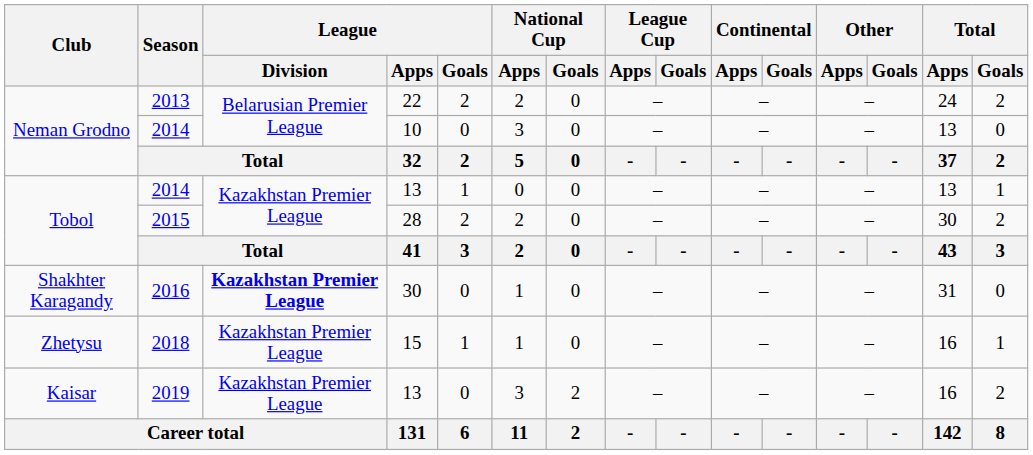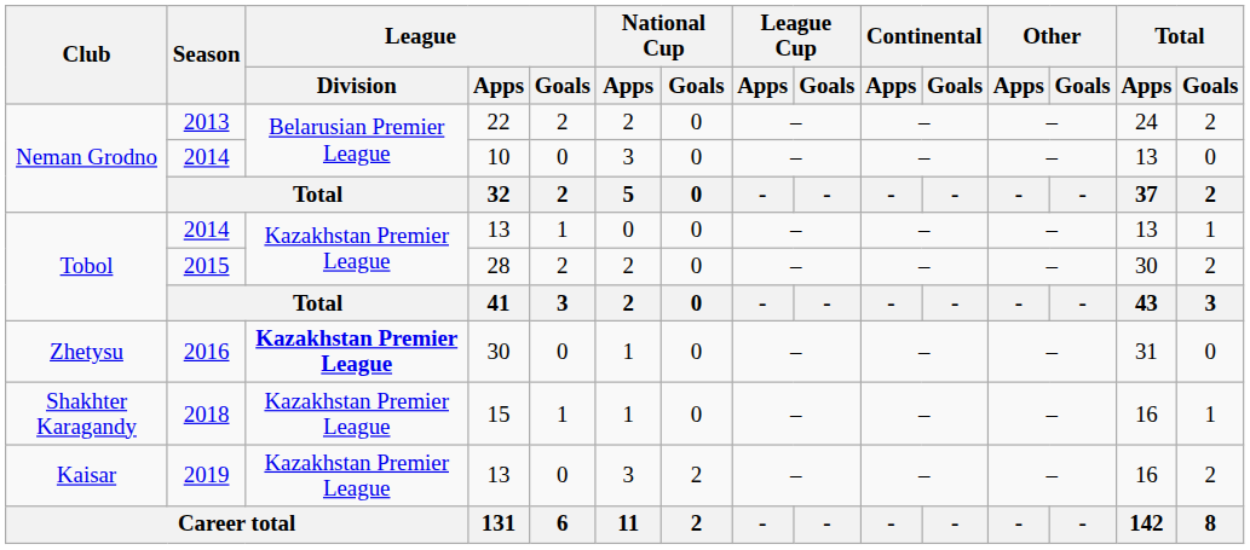 <table class="wikitable" style="text-align: center;">
 <tr>
 <th rowspan="2">Club</th>
 <th rowspan="2">Season</th>
 <th colspan="3">League</th>
 <th colspan="2">National Cup</th>
 <th colspan="2">League Cup</th>
 <th colspan="2">Continental</th>
 <th colspan="2">Other</th>
 <th colspan="2">Total</th>
 </tr>
 <tr>
 <th>Division</th>
 <th>Apps</th>
 <th>Goals</th>
 <th>Apps</th>
 <th>Goals</th>
 <th>Apps</th>
 <th>Goals</th>
 <th>Apps</th>
 <th>Goals</th>
 <th>Apps</th>
 <th>Goals</th>
 <th>Apps</th>
 <th>Goals</th>
 </tr>
 <tr>
 <td rowspan="3" valign="center"><a href='#'>Neman Grodno</a></td>
 <td><a href='#'>2013</a></td>
 <td rowspan="2" valign="center"><a href='#'>Belarusian Premier League</a></td>
 <td>22</td>
 <td>2</td>
 <td>2</td>
 <td>0</td>
 <td colspan="2">–</td>
 <td colspan="2">–</td>
 <td colspan="2">–</td>
 <td>24</td>
 <td>2</td>
 </tr>
 <tr>
 <td><a href='#'>2014</a></td>
 <td>10</td>
 <td>0</td>
 <td>3</td>
 <td>0</td>
 <td colspan="2">–</td>
 <td colspan="2">–</td>
 <td colspan="2">–</td>
 <td>13</td>
 <td>0</td>
 </tr>
 <tr>
 <th colspan="2">Total</th>
 <th>32</th>
 <th>2</th>
 <th>5</th>
 <th>0</th>
 <th>-</th>
 <th>-</th>
 <th>-</th>
 <th>-</th>
 <th>-</th>
 <th>-</th>
 <th>37</th>
 <th>2</th>
 </tr>
 <tr>
 <td rowspan="3" valign="center"><a href='#'>Tobol</a></td>
 <td><a href='#'>2014</a></td>
 <td rowspan="2" valign="center"><a href='#'>Kazakhstan Premier League</a></td>
 <td>13</td>
 <td>1</td>
 <td>0</td>
 <td>0</td>
 <td colspan="2">–</td>
 <td colspan="2">–</td>
 <td colspan="2">–</td>
 <td>13</td>
 <td>1</td>
 </tr>
 <tr>
 <td><a href='#'>2015</a></td>
 <td>28</td>
 <td>2</td>
 <td>2</td>
 <td>0</td>
 <td colspan="2">–</td>
 <td colspan="2">–</td>
 <td colspan="2">–</td>
 <td>30</td>
 <td>2</td>
 </tr>
 <tr>
 <th colspan="2">Total</th>
 <th>41</th>
 <th>3</th>
 <th>2</th>
 <th>0</th>
 <th>-</th>
 <th>-</th>
 <th>-</th>
 <th>-</th>
 <th>-</th>
 <th>-</th>
 <th>43</th>
 <th>3</th>
 </tr>
 <tr>
-<td valign="center"><a href='#'>Shakhter Karagandy</a></td>
+<td valign="center"><a href='#'>Zhetysu</a></td>
 <td><a href='#'>2016</a></td>
 <td><strong><a href='#'>Kazakhstan Premier League</a></strong></td>
 <td>30</td>
 <td>0</td>
 <td>1</td>
 <td>0</td>
 <td colspan="2">–</td>
 <td colspan="2">–</td>
 <td colspan="2">–</td>
 <td>31</td>
 <td>0</td>
 </tr>
 <tr>
-<td valign="center"><a href='#'>Zhetysu</a></td>
+<td valign="center"><a href='#'>Shakhter Karagandy</a></td>
 <td><a href='#'>2018</a></td>
 <td><a href='#'>Kazakhstan Premier League</a></td>
 <td>15</td>
 <td>1</td>
 <td>1</td>
 <td>0</td>
 <td colspan="2">–</td>
 <td colspan="2">–</td>
 <td colspan="2">–</td>
 <td>16</td>
 <td>1</td>
 </tr>
 <tr>
 <td valign="center"><a href='#'>Kaisar</a></td>
 <td><a href='#'>2019</a></td>
 <td><a href='#'>Kazakhstan Premier League</a></td>
 <td>13</td>
 <td>0</td>
 <td>3</td>
 <td>2</td>
 <td colspan="2">–</td>
 <td colspan="2">–</td>
 <td colspan="2">–</td>
 <td>16</td>
 <td>2</td>
 </tr>
 <tr>
 <th colspan="3">Career total</th>
 <th>131</th>
 <th>6</th>
 <th>11</th>
 <th>2</th>
 <th>-</th>
 <th>-</th>
 <th>-</th>
 <th>-</th>
 <th>-</th>
 <th>-</th>
 <th>142</th>
 <th>8</th>
 </tr>
 </table>
